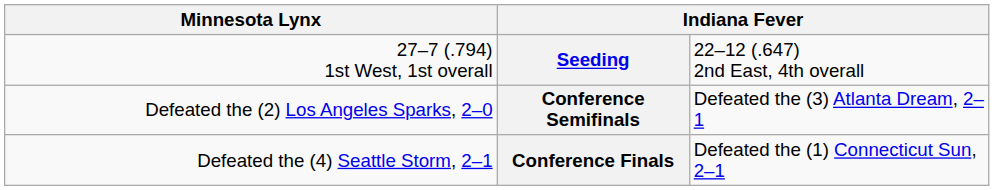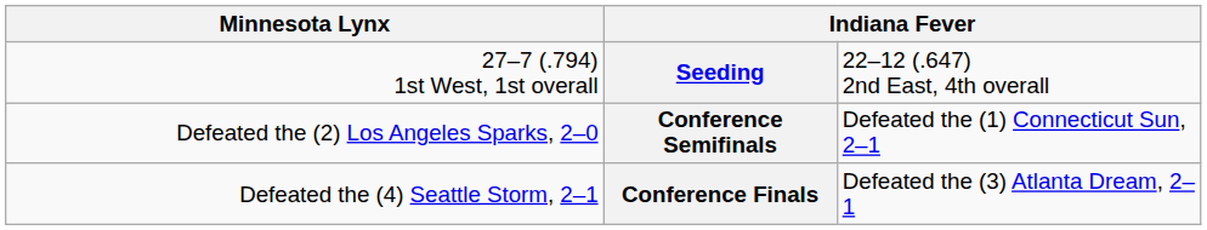 <table class="wikitable" style="width: 60%; font-size:90%;">
 <tr valign=top>
 <th colspan=2 width=45%>Minnesota Lynx</th>
 <th colspan=2 width=45%>Indiana Fever</th>
 </tr>
 <tr>
 <td align=right>27–7 (.794)<br> 1st West, 1st overall</td>
 <th colspan=2><a href='#'>Seeding</a></th>
 <td align=left>22–12 (.647)<br> 2nd East, 4th overall</td>
 </tr>
 <tr>
 <td align=right>Defeated the (2) <a href='#'>Los Angeles Sparks</a>, <a href='#'>2–0</a></td>
 <th colspan=2>Conference Semifinals</th>
-<td align=left>Defeated the (3) <a href='#'>Atlanta Dream</a>, <a href='#'>2–1</a></td>
+<td align=left>Defeated the (1) <a href='#'>Connecticut Sun</a>, <a href='#'>2–1</a></td>
 </tr>
 <tr>
 <td align=right>Defeated the (4) <a href='#'>Seattle Storm</a>, <a href='#'>2–1</a></td>
 <th colspan=2>Conference Finals</th>
-<td align=left>Defeated the (1) <a href='#'>Connecticut Sun</a>, <a href='#'>2–1</a></td>
+<td align=left>Defeated the (3) <a href='#'>Atlanta Dream</a>, <a href='#'>2–1</a></td>
 </tr>
 </table>
